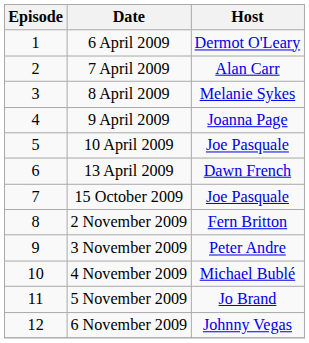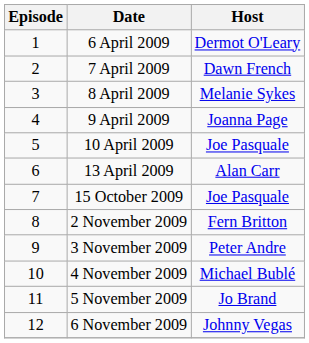 <table class="wikitable" style="text-align:center;">
 <tr>
 <th>Episode</th>
 <th>Date</th>
 <th>Host</th>
 </tr>
 <tr>
 <td>1</td>
 <td>6 April 2009</td>
 <td><a href='#'>Dermot O'Leary</a></td>
 </tr>
 <tr>
 <td>2</td>
 <td>7 April 2009</td>
-<td><a href='#'>Alan Carr</a></td>
+<td><a href='#'>Dawn French</a></td>
 </tr>
 <tr>
 <td>3</td>
 <td>8 April 2009</td>
 <td><a href='#'>Melanie Sykes</a></td>
 </tr>
 <tr>
 <td>4</td>
 <td>9 April 2009</td>
 <td><a href='#'>Joanna Page</a></td>
 </tr>
 <tr>
 <td>5</td>
 <td>10 April 2009</td>
 <td><a href='#'>Joe Pasquale</a></td>
 </tr>
 <tr>
 <td>6</td>
 <td>13 April 2009</td>
-<td><a href='#'>Dawn French</a></td>
+<td><a href='#'>Alan Carr</a></td>
 </tr>
 <tr>
 <td>7</td>
 <td>15 October 2009</td>
 <td><a href='#'>Joe Pasquale</a></td>
 </tr>
 <tr>
 <td>8</td>
 <td>2 November 2009</td>
 <td><a href='#'>Fern Britton</a></td>
 </tr>
 <tr>
 <td>9</td>
 <td>3 November 2009</td>
 <td><a href='#'>Peter Andre</a></td>
 </tr>
 <tr>
 <td>10</td>
 <td>4 November 2009</td>
 <td><a href='#'>Michael Bublé</a></td>
 </tr>
 <tr>
 <td>11</td>
 <td>5 November 2009</td>
 <td><a href='#'>Jo Brand</a></td>
 </tr>
 <tr>
 <td>12</td>
 <td>6 November 2009</td>
 <td><a href='#'>Johnny Vegas</a></td>
 </tr>
 <tr>
 </tr>
 </table>
